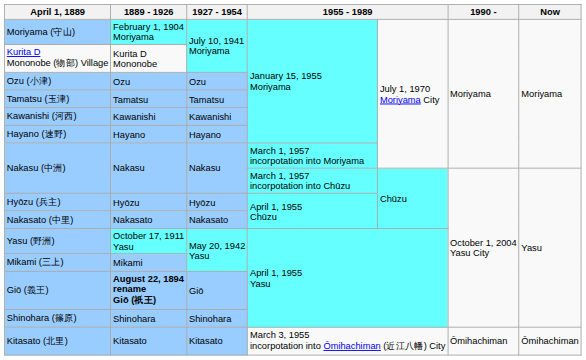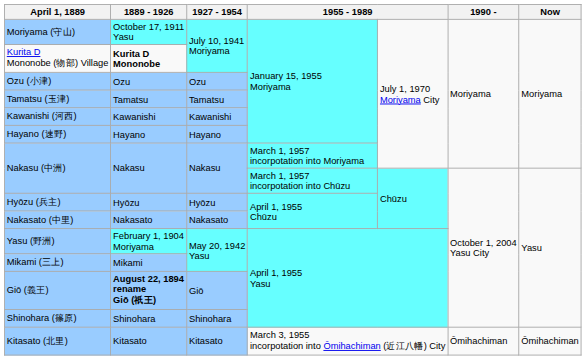 <table class="wikitable" style="font-size:x-small">
 <tr>
 <th>April 1, 1889</th>
 <th>1889 - 1926</th>
 <th>1927 - 1954</th>
 <th colspan="2">1955 - 1989</th>
 <th>1990 -</th>
 <th>Now</th>
 </tr>
 <tr>
 <td style="background-color:#9cf;">Moriyama (守山)</td>
-<td style="background-color:#6ff;">February 1, 1904<br>Moriyama</td>
+<td style="background-color:#6ff;">October 17, 1911<br>Yasu</td>
 <td rowspan="2" style="background-color:#6ff;">July 10, 1941<br>Moriyama</td>
 <td rowspan="6" style="background-color:#6ff;">January 15, 1955<br>Moriyama</td>
 <td rowspan="7">July 1, 1970<br><a href='#'>Moriyama</a> City</td>
 <td rowspan="7">Moriyama</td>
 <td rowspan="7">Moriyama</td>
 </tr>
 <tr>
 <td><a href='#'>Kurita D</a><br>Mononobe (物部) Village</td>
-<td>Kurita D<br>Mononobe</td>
+<td><strong>Kurita D<br>Mononobe</strong></td>
 </tr>
 <tr>
 <td style="background-color:#9cf;">Ozu (小津)</td>
 <td style="background-color:#9cf;">Ozu</td>
 <td style="background-color:#9cf;">Ozu</td>
 </tr>
 <tr>
 <td style="background-color:#9cf;">Tamatsu (玉津)</td>
 <td style="background-color:#9cf;">Tamatsu</td>
 <td style="background-color:#9cf;">Tamatsu</td>
 </tr>
 <tr>
 <td style="background-color:#9cf;">Kawanishi (河西)</td>
 <td style="background-color:#9cf;">Kawanishi</td>
 <td style="background-color:#9cf;">Kawanishi</td>
 </tr>
 <tr>
 <td style="background-color:#9cf;">Hayano (速野)</td>
 <td style="background-color:#9cf;">Hayano</td>
 <td style="background-color:#9cf;">Hayano</td>
 </tr>
 <tr>
 <td rowspan="2" style="background-color:#9cf;">Nakasu (中洲)</td>
 <td rowspan="2" style="background-color:#9cf;">Nakasu</td>
 <td rowspan="2" style="background-color:#9cf;">Nakasu</td>
 <td style="background-color:#6ff;">March 1, 1957<br>incorpotation into Moriyama</td>
 </tr>
 <tr>
 <td style="background-color:#6ff;">March 1, 1957<br>incorpotation into Chūzu</td>
 <td rowspan="3" style="background-color:#6ff;">Chūzu</td>
 <td rowspan="7">October 1, 2004<br>Yasu City</td>
 <td rowspan="7">Yasu</td>
 </tr>
 <tr>
 <td style="background-color:#9cf;">Hyōzu (兵主)</td>
 <td style="background-color:#9cf;">Hyōzu</td>
 <td style="background-color:#9cf;">Hyōzu</td>
 <td rowspan="2" style="background-color:#6ff;">April 1, 1955<br>Chūzu</td>
 </tr>
 <tr>
 <td style="background-color:#9cf;">Nakasato (中里)</td>
 <td style="background-color:#9cf;">Nakasato</td>
 <td style="background-color:#9cf;">Nakasato</td>
 </tr>
 <tr>
 <td style="background-color:#9cf;">Yasu (野洲)</td>
-<td style="background-color:#6ff;">October 17, 1911<br>Yasu</td>
+<td style="background-color:#6ff;">February 1, 1904<br>Moriyama</td>
 <td rowspan="2" style="background-color:#6ff;">May 20, 1942<br>Yasu</td>
 <td rowspan="4" colspan="2" style="background-color:#6ff;">April 1, 1955<br>Yasu</td>
 </tr>
 <tr>
 <td style="background-color:#9cf;">Mikami (三上)</td>
 <td style="background-color:#9cf;">Mikami</td>
 </tr>
 <tr>
 <td style="background-color:#9cf;">Giō (義王)</td>
 <td style="background-color:#9cf;"><strong>August 22, 1894<br>rename<br>Giō (祇王)</strong></td>
 <td style="background-color:#9cf;">Giō</td>
 </tr>
 <tr>
 <td style="background-color:#9cf;">Shinohara (篠原)</td>
 <td style="background-color:#9cf;">Shinohara</td>
 <td style="background-color:#9cf;">Shinohara</td>
 </tr>
 <tr>
 <td style="background-color:#9cf;">Kitasato (北里)</td>
 <td style="background-color:#9cf;">Kitasato</td>
 <td style="background-color:#9cf;">Kitasato</td>
 <td colspan="2">March 3, 1955<br>incorpotation into <a href='#'>Ōmihachiman</a> (近江八幡) City</td>
 <td>Ōmihachiman</td>
 <td>Ōmihachiman</td>
 </tr>
 </table>
